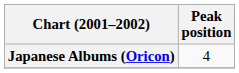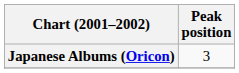 <table class="wikitable sortable plainrowheaders" style="text-align:center;" border="1">
 <tr>
 <th scope="col">Chart (2001–2002)</th>
 <th scope="col">Peak<br>position</th>
 </tr>
 <tr>
 <th scope="row">Japanese Albums (<a href='#'>Oricon</a>)</th>
-<td>4</td>
+<td>3</td>
 </tr>
 <tr>
 </tr>
 <tr>
 </tr>
 <tr>
 </tr>
 <tr>
 </tr>
 </table>
